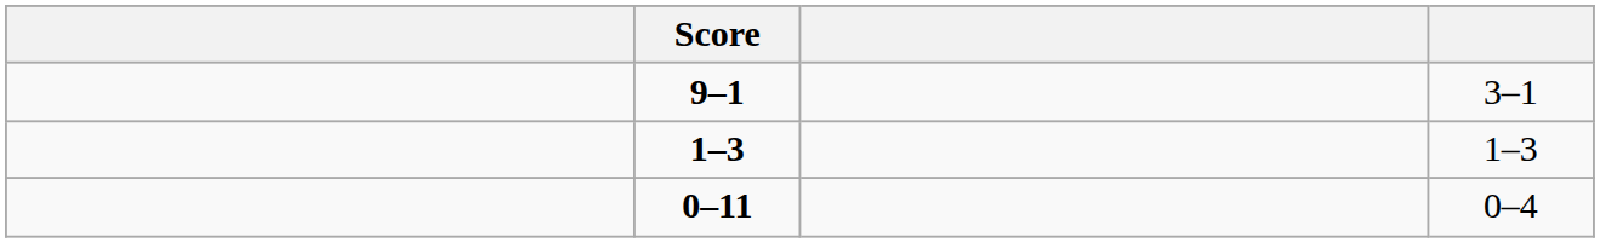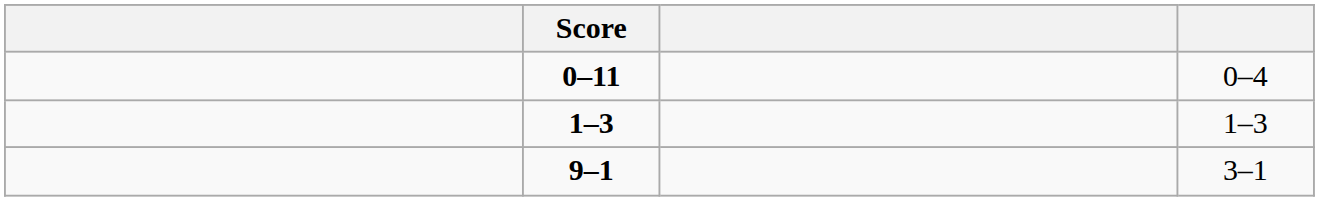 <table class="wikitable" style="text-align: center; ">
 <tr>
 <th align="right" width="270"></th>
 <th width="65">Score</th>
 <th align="left" width="270"></th>
 <th width="65"></th>
 </tr>
 <tr>
+<td align="left"></td>
+<td><strong>0–11</strong></td>
 <td align="left"><strong></strong></td>
-<td><strong>9–1</strong></td>
-<td align="left"></td>
-<td>3–1 <strong></strong></td>
+<td>0–4 <strong></strong></td>
 </tr>
 <tr>
 <td align="left"></td>
 <td><strong>1–3</strong></td>
 <td align="left"><strong></strong></td>
 <td>1–3 <strong></strong></td>
 </tr>
 <tr>
+<td align="left"><strong></strong></td>
+<td><strong>9–1</strong></td>
 <td align="left"></td>
-<td><strong>0–11</strong></td>
-<td align="left"><strong></strong></td>
-<td>0–4 <strong></strong></td>
+<td>3–1 <strong></strong></td>
 </tr>
 </table>
